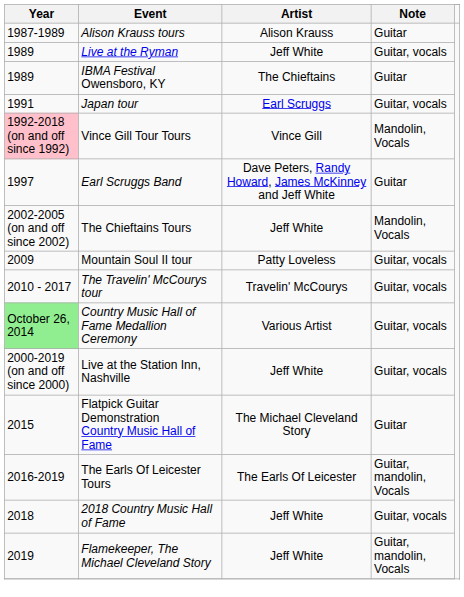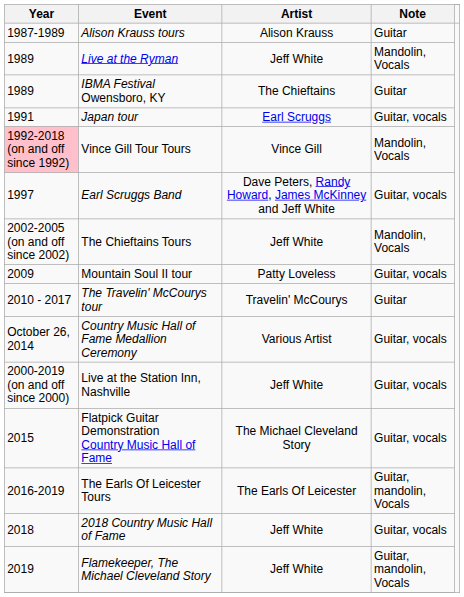 <table class="wikitable">
 <tr>
 <th rowspan="2">Year</th>
 <th rowspan="2">Event</th>
 <th rowspan="2">Artist</th>
 <th rowspan="2">Note</th>
 </tr>
 <tr>
 <td></td>
 </tr>
 <tr>
 <td>1987-1989</td>
 <td><em>Alison Krauss tours</em></td>
 <td style="text-align:center;">Alison Krauss</td>
 <td>Guitar </td>
 </tr>
 <tr>
 <td>1989</td>
 <td><em><a href='#'>Live at the Ryman</a></em></td>
 <td style="text-align:center;">Jeff White</td>
-<td>Guitar, vocals  </td>
+<td>Mandolin, Vocals </td>
 </tr>
 <tr>
 <td>1989</td>
 <td><em>IBMA Festival</em> Owensboro, KY</td>
 <td style="text-align:center;">The Chieftains</td>
 <td>Guitar </td>
 </tr>
 <tr>
 <td>1991</td>
 <td><em>Japan tour</em></td>
 <td style="text-align:center;"><a href='#'>Earl Scruggs</a></td>
 <td>Guitar, vocals  </td>
 </tr>
 <tr>
 <td style="background: pink;">1992-2018 <br>(on and off since 1992)</td>
 <td>Vince Gill Tour Tours</td>
 <td style="text-align:center;">Vince Gill</td>
 <td>Mandolin, Vocals </td>
 </tr>
 <tr>
 <td>1997</td>
 <td><em> Earl Scruggs Band</em></td>
 <td style="text-align:center;">Dave Peters, <a href='#'>Randy Howard</a>, <a href='#'>James McKinney</a> and Jeff White</td>
-<td>Guitar </td>
+<td>Guitar, vocals  </td>
 </tr>
 <tr>
 <td>2002-2005 <br>(on and off since 2002)</td>
 <td>The Chieftains Tours</td>
 <td style="text-align:center;">Jeff White</td>
 <td>Mandolin, Vocals </td>
 </tr>
 <tr>
 <td>2009</td>
 <td>Mountain Soul II tour</td>
 <td style="text-align:center;">Patty Loveless</td>
 <td>Guitar, vocals </td>
 </tr>
 <tr>
 <td>2010 - 2017</td>
 <td><em>The Travelin' McCourys tour</em></td>
 <td style="text-align:center;">Travelin' McCourys</td>
-<td>Guitar, vocals  </td>
+<td>Guitar </td>
 </tr>
 <tr>
-<td style="background: lightgreen;">October 26, 2014</td>
+<td>October 26, 2014</td>
 <td><em>Country Music Hall of Fame Medallion Ceremony</em></td>
 <td style="text-align:center;">Various Artist</td>
 <td>Guitar, vocals </td>
 </tr>
 <tr>
 <td>2000-2019 <br>(on and off since 2000)</td>
 <td>Live at the Station Inn, Nashville</td>
 <td style="text-align:center;">Jeff White</td>
 <td>Guitar, vocals </td>
 </tr>
 <tr>
 <td>2015</td>
 <td>Flatpick Guitar Demonstration<br><a href='#'>Country Music Hall of Fame</a></td>
 <td style="text-align:center;">The Michael Cleveland Story</td>
-<td>Guitar </td>
+<td>Guitar, vocals  </td>
 </tr>
 <tr>
 <td>2016-2019</td>
 <td>The Earls Of Leicester Tours</td>
 <td style="text-align:center;">The Earls Of Leicester</td>
 <td>Guitar, mandolin, Vocals </td>
 </tr>
 <tr>
 <td>2018</td>
 <td><em>2018 Country Music Hall of Fame</em></td>
 <td style="text-align:center;">Jeff White</td>
 <td>Guitar, vocals  </td>
 </tr>
 <tr>
 <td>2019</td>
 <td><em>Flamekeeper, The Michael Cleveland Story</em></td>
 <td style="text-align:center;">Jeff White</td>
 <td>Guitar, mandolin, Vocals </td>
 </tr>
 <tr>
 </tr>
 </table>
